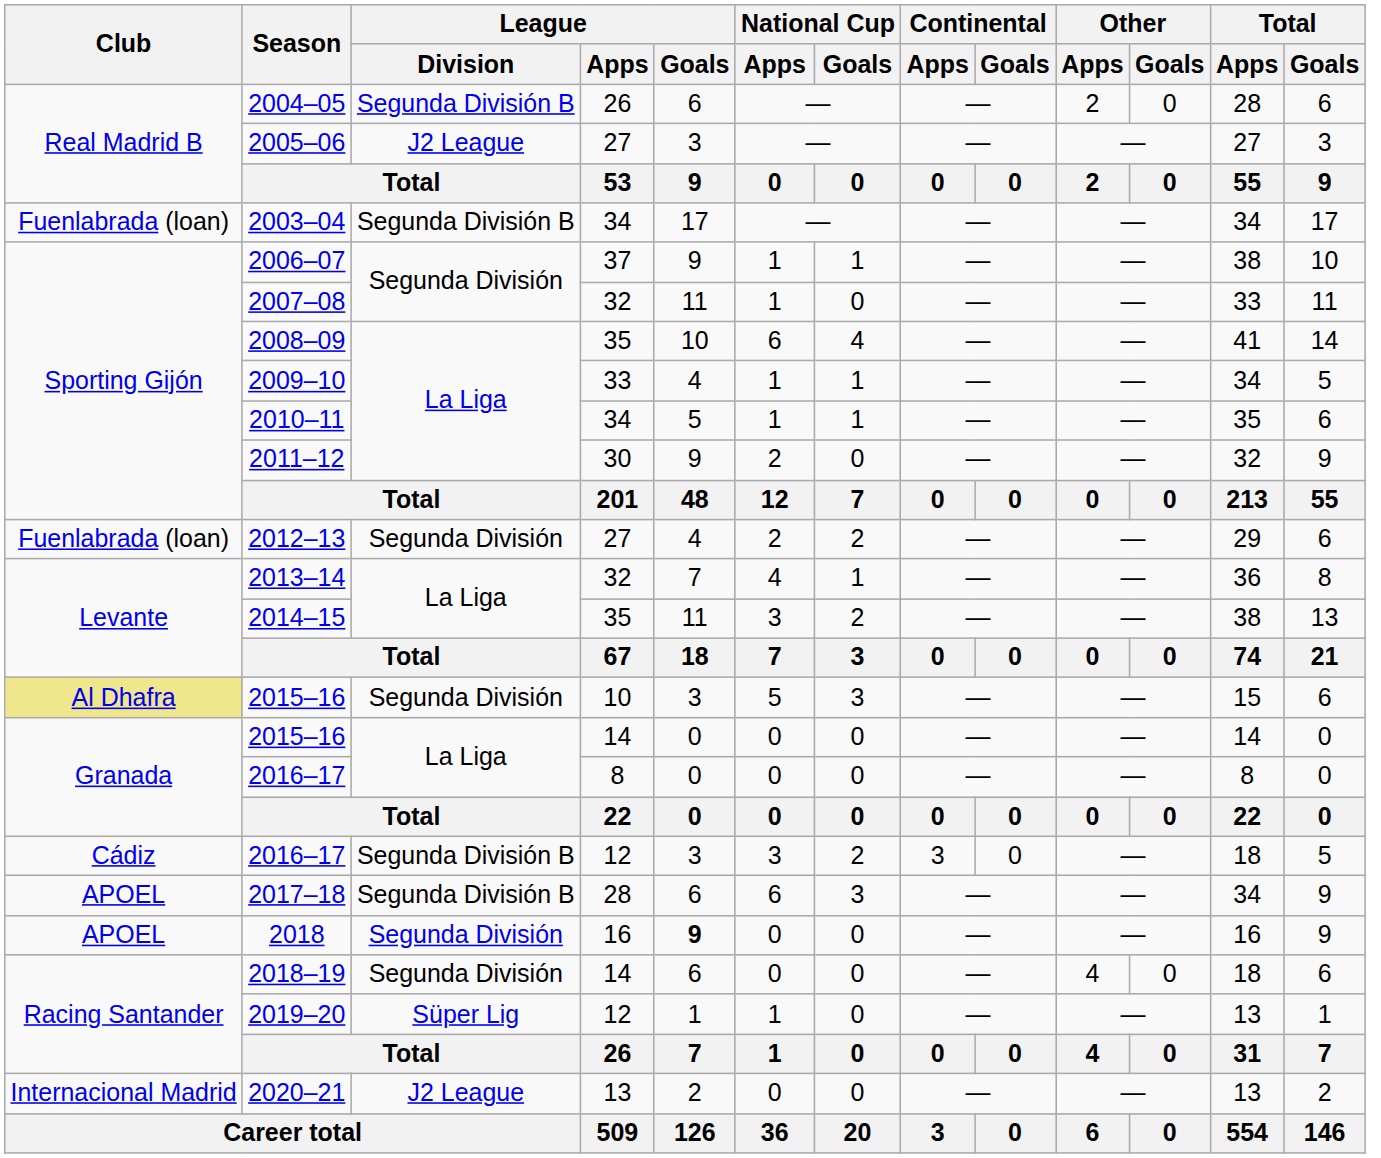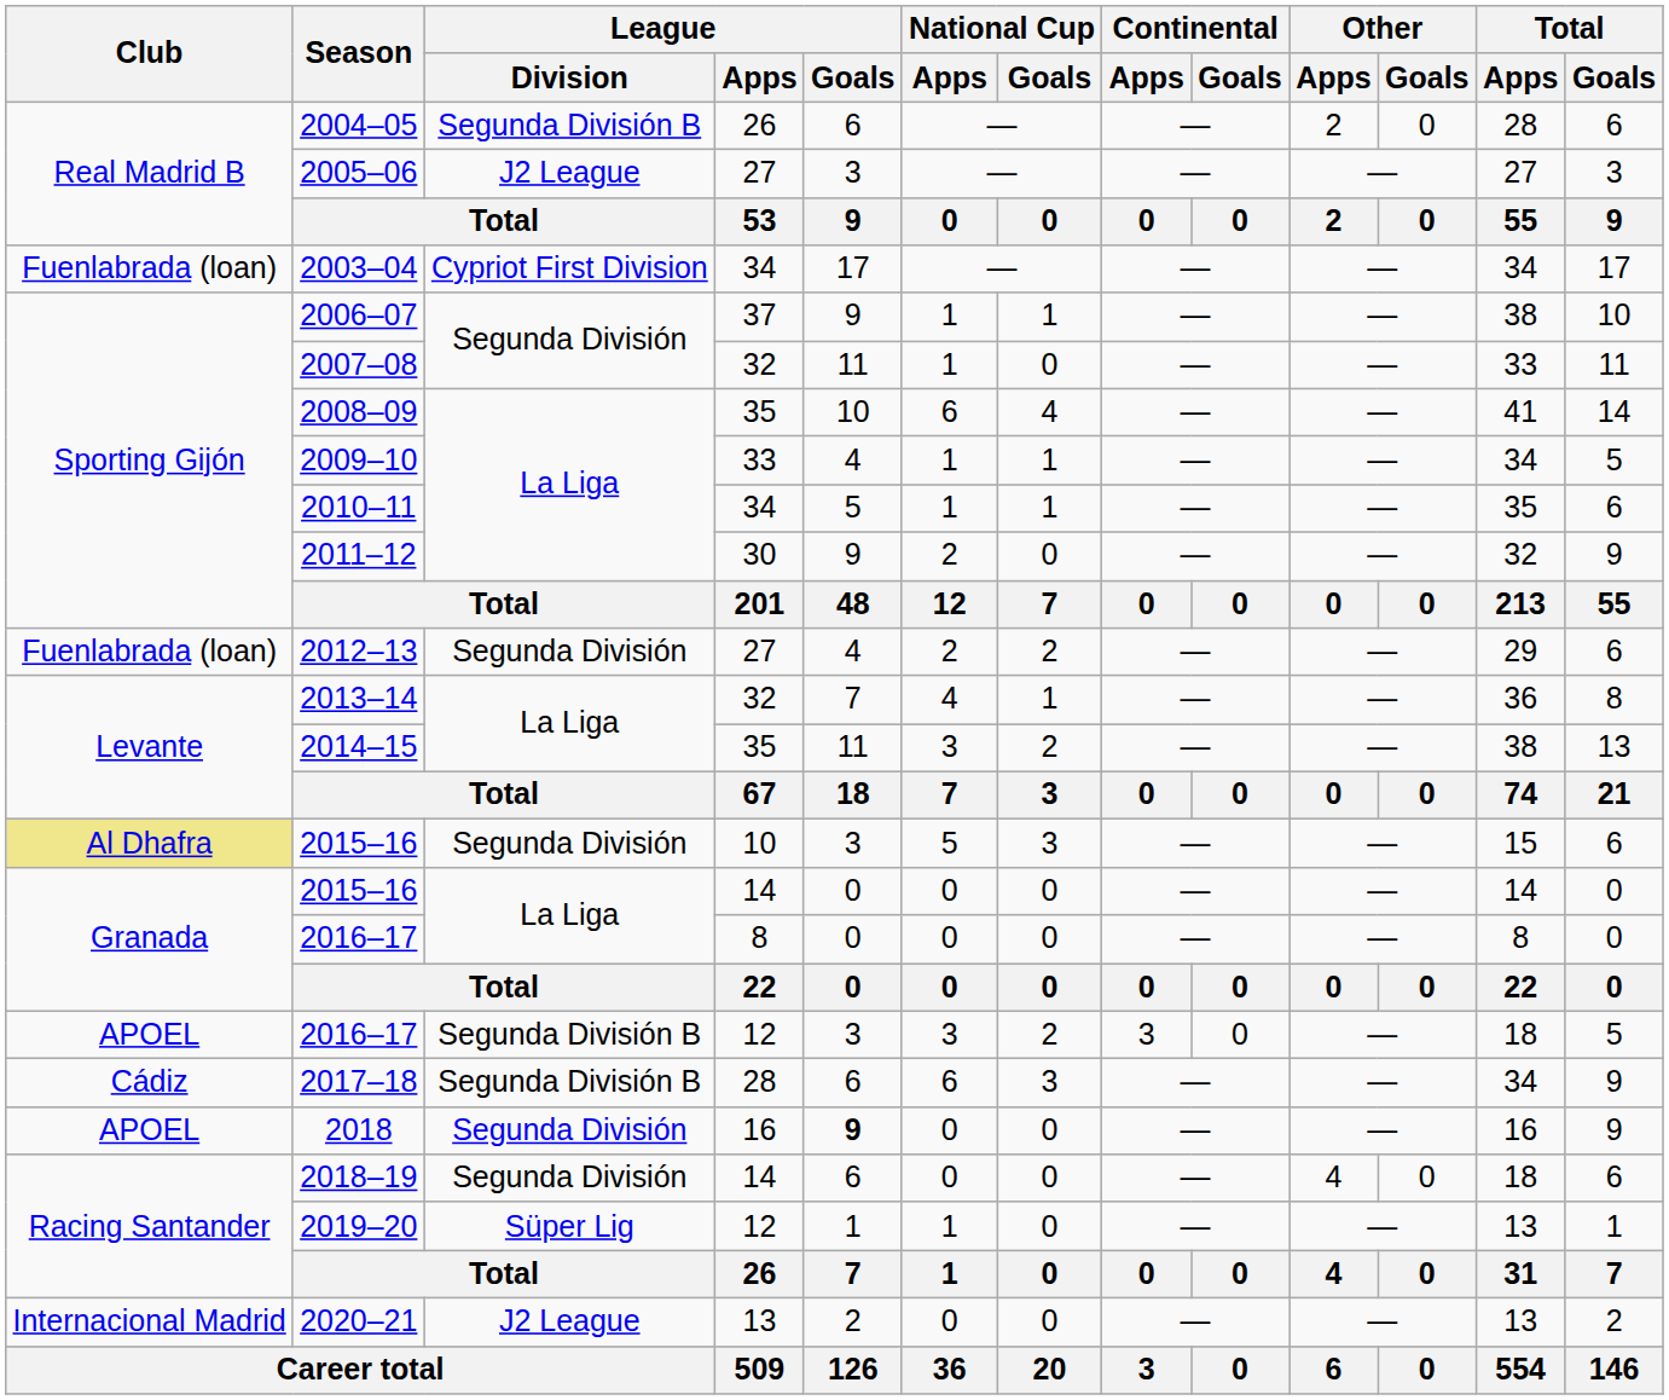 <table class="wikitable" style="text-align:center">
 <tr>
 <th rowspan="2">Club</th>
 <th rowspan="2">Season</th>
 <th colspan="3">League</th>
 <th colspan="2">National Cup</th>
 <th colspan="2">Continental</th>
 <th colspan="2">Other</th>
 <th colspan="2">Total</th>
 </tr>
 <tr>
 <th>Division</th>
 <th>Apps</th>
 <th>Goals</th>
 <th>Apps</th>
 <th>Goals</th>
 <th>Apps</th>
 <th>Goals</th>
 <th>Apps</th>
 <th>Goals</th>
 <th>Apps</th>
 <th>Goals</th>
 </tr>
 <tr>
 <td rowspan="3"><a href='#'>Real Madrid B</a></td>
 <td><a href='#'>2004–05</a></td>
 <td><a href='#'>Segunda División B</a></td>
 <td>26</td>
 <td>6</td>
 <td colspan="2">—</td>
 <td colspan="2">—</td>
 <td>2</td>
 <td>0</td>
 <td>28</td>
 <td>6</td>
 </tr>
 <tr>
 <td><a href='#'>2005–06</a></td>
 <td><a href='#'>J2 League</a></td>
 <td>27</td>
 <td>3</td>
 <td colspan="2">—</td>
 <td colspan="2">—</td>
 <td colspan="2">—</td>
 <td>27</td>
 <td>3</td>
 </tr>
 <tr>
 <th colspan="2">Total</th>
 <th>53</th>
 <th>9</th>
 <th>0</th>
 <th>0</th>
 <th>0</th>
 <th>0</th>
 <th>2</th>
 <th>0</th>
 <th>55</th>
 <th>9</th>
 </tr>
 <tr>
 <td><a href='#'>Fuenlabrada</a> (loan)</td>
 <td><a href='#'>2003–04</a></td>
-<td>Segunda División B</td>
+<td><a href='#'>Cypriot First Division</a></td>
 <td>34</td>
 <td>17</td>
 <td colspan="2">—</td>
 <td colspan="2">—</td>
 <td colspan="2">—</td>
 <td>34</td>
 <td>17</td>
 </tr>
 <tr>
 <td rowspan="7"><a href='#'>Sporting Gijón</a></td>
 <td><a href='#'>2006–07</a></td>
 <td rowspan="2">Segunda División</td>
 <td>37</td>
 <td>9</td>
 <td>1</td>
 <td>1</td>
 <td colspan="2">—</td>
 <td colspan="2">—</td>
 <td>38</td>
 <td>10</td>
 </tr>
 <tr>
 <td><a href='#'>2007–08</a></td>
 <td>32</td>
 <td>11</td>
 <td>1</td>
 <td>0</td>
 <td colspan="2">—</td>
 <td colspan="2">—</td>
 <td>33</td>
 <td>11</td>
 </tr>
 <tr>
 <td><a href='#'>2008–09</a></td>
 <td rowspan="4"><a href='#'>La Liga</a></td>
 <td>35</td>
 <td>10</td>
 <td>6</td>
 <td>4</td>
 <td colspan="2">—</td>
 <td colspan="2">—</td>
 <td>41</td>
 <td>14</td>
 </tr>
 <tr>
 <td><a href='#'>2009–10</a></td>
 <td>33</td>
 <td>4</td>
 <td>1</td>
 <td>1</td>
 <td colspan="2">—</td>
 <td colspan="2">—</td>
 <td>34</td>
 <td>5</td>
 </tr>
 <tr>
 <td><a href='#'>2010–11</a></td>
 <td>34</td>
 <td>5</td>
 <td>1</td>
 <td>1</td>
 <td colspan="2">—</td>
 <td colspan="2">—</td>
 <td>35</td>
 <td>6</td>
 </tr>
 <tr>
 <td><a href='#'>2011–12</a></td>
 <td>30</td>
 <td>9</td>
 <td>2</td>
 <td>0</td>
 <td colspan="2">—</td>
 <td colspan="2">—</td>
 <td>32</td>
 <td>9</td>
 </tr>
 <tr>
 <th colspan="2">Total</th>
 <th>201</th>
 <th>48</th>
 <th>12</th>
 <th>7</th>
 <th>0</th>
 <th>0</th>
 <th>0</th>
 <th>0</th>
 <th>213</th>
 <th>55</th>
 </tr>
 <tr>
 <td><a href='#'>Fuenlabrada</a> (loan)</td>
 <td><a href='#'>2012–13</a></td>
 <td>Segunda División</td>
 <td>27</td>
 <td>4</td>
 <td>2</td>
 <td>2</td>
 <td colspan="2">—</td>
 <td colspan="2">—</td>
 <td>29</td>
 <td>6</td>
 </tr>
 <tr>
 <td rowspan="3"><a href='#'>Levante</a></td>
 <td><a href='#'>2013–14</a></td>
 <td rowspan="2">La Liga</td>
 <td>32</td>
 <td>7</td>
 <td>4</td>
 <td>1</td>
 <td colspan="2">—</td>
 <td colspan="2">—</td>
 <td>36</td>
 <td>8</td>
 </tr>
 <tr>
 <td><a href='#'>2014–15</a></td>
 <td>35</td>
 <td>11</td>
 <td>3</td>
 <td>2</td>
 <td colspan="2">—</td>
 <td colspan="2">—</td>
 <td>38</td>
 <td>13</td>
 </tr>
 <tr>
 <th colspan="2">Total</th>
 <th>67</th>
 <th>18</th>
 <th>7</th>
 <th>3</th>
 <th>0</th>
 <th>0</th>
 <th>0</th>
 <th>0</th>
 <th>74</th>
 <th>21</th>
 </tr>
 <tr>
 <td style="background: khaki;"><a href='#'>Al Dhafra</a></td>
 <td><a href='#'>2015–16</a></td>
 <td>Segunda División</td>
 <td>10</td>
 <td>3</td>
 <td>5</td>
 <td>3</td>
 <td colspan="2">—</td>
 <td colspan="2">—</td>
 <td>15</td>
 <td>6</td>
 </tr>
 <tr>
 <td rowspan="3"><a href='#'>Granada</a></td>
 <td><a href='#'>2015–16</a></td>
 <td rowspan="2">La Liga</td>
 <td>14</td>
 <td>0</td>
 <td>0</td>
 <td>0</td>
 <td colspan="2">—</td>
 <td colspan="2">—</td>
 <td>14</td>
 <td>0</td>
 </tr>
 <tr>
 <td><a href='#'>2016–17</a></td>
 <td>8</td>
 <td>0</td>
 <td>0</td>
 <td>0</td>
 <td colspan="2">—</td>
 <td colspan="2">—</td>
 <td>8</td>
 <td>0</td>
 </tr>
 <tr>
 <th colspan="2">Total</th>
 <th>22</th>
 <th>0</th>
 <th>0</th>
 <th>0</th>
 <th>0</th>
 <th>0</th>
 <th>0</th>
 <th>0</th>
 <th>22</th>
 <th>0</th>
 </tr>
 <tr>
-<td><a href='#'>Cádiz</a></td>
+<td><a href='#'>APOEL</a></td>
 <td><a href='#'>2016–17</a></td>
 <td>Segunda División B</td>
 <td>12</td>
 <td>3</td>
 <td>3</td>
 <td>2</td>
 <td>3</td>
 <td>0</td>
 <td colspan="2">—</td>
 <td>18</td>
 <td>5</td>
 </tr>
 <tr>
-<td><a href='#'>APOEL</a></td>
+<td><a href='#'>Cádiz</a></td>
 <td><a href='#'>2017–18</a></td>
 <td>Segunda División B</td>
 <td>28</td>
 <td>6</td>
 <td>6</td>
 <td>3</td>
 <td colspan="2">—</td>
 <td colspan="2">—</td>
 <td>34</td>
 <td>9</td>
 </tr>
 <tr>
 <td><a href='#'>APOEL</a></td>
 <td><a href='#'>2018</a></td>
 <td><a href='#'>Segunda División</a></td>
 <td>16</td>
 <td><strong>9</strong></td>
 <td>0</td>
 <td>0</td>
 <td colspan="2">—</td>
 <td colspan="2">—</td>
 <td>16</td>
 <td>9</td>
 </tr>
 <tr>
 <td rowspan="3"><a href='#'>Racing Santander</a></td>
 <td><a href='#'>2018–19</a></td>
 <td>Segunda División</td>
 <td>14</td>
 <td>6</td>
 <td>0</td>
 <td>0</td>
 <td colspan="2">—</td>
 <td>4</td>
 <td>0</td>
 <td>18</td>
 <td>6</td>
 </tr>
 <tr>
 <td><a href='#'>2019–20</a></td>
 <td><a href='#'>Süper Lig</a></td>
 <td>12</td>
 <td>1</td>
 <td>1</td>
 <td>0</td>
 <td colspan="2">—</td>
 <td colspan="2">—</td>
 <td>13</td>
 <td>1</td>
 </tr>
 <tr>
 <th colspan="2">Total</th>
 <th>26</th>
 <th>7</th>
 <th>1</th>
 <th>0</th>
 <th>0</th>
 <th>0</th>
 <th>4</th>
 <th>0</th>
 <th>31</th>
 <th>7</th>
 </tr>
 <tr>
 <td><a href='#'>Internacional Madrid</a></td>
 <td><a href='#'>2020–21</a></td>
 <td><a href='#'>J2 League</a></td>
 <td>13</td>
 <td>2</td>
 <td>0</td>
 <td>0</td>
 <td colspan="2">—</td>
 <td colspan="2">—</td>
 <td>13</td>
 <td>2</td>
 </tr>
 <tr>
 <th colspan="3">Career total</th>
 <th>509</th>
 <th>126</th>
 <th>36</th>
 <th>20</th>
 <th>3</th>
 <th>0</th>
 <th>6</th>
 <th>0</th>
 <th>554</th>
 <th>146</th>
 </tr>
 </table>
